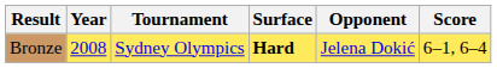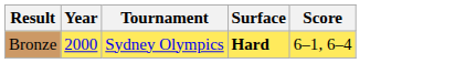 <table class="sortable wikitable">
 <tr>
 <th>Result</th>
 <th>Year</th>
 <th>Tournament</th>
 <th>Surface</th>
-<th>Opponent</th>
 <th class="unsortable">Score</th>
 </tr>
 <tr bgcolor="FFEA5C">
 <td bgcolor="CC9966">Bronze</td>
-<td><a href='#'>2008</a></td>
+<td><a href='#'>2000</a></td>
 <td><a href='#'>Sydney Olympics</a></td>
 <td><strong>Hard</strong></td>
-<td> <a href='#'>Jelena Dokić</a></td>
 <td>6–1, 6–4</td>
 </tr>
 </table>
